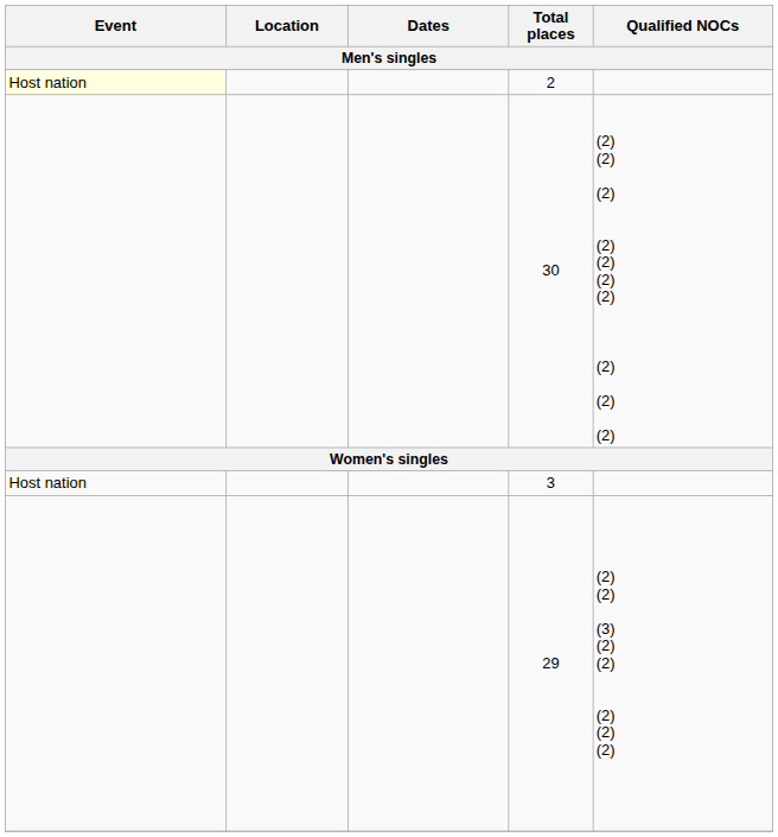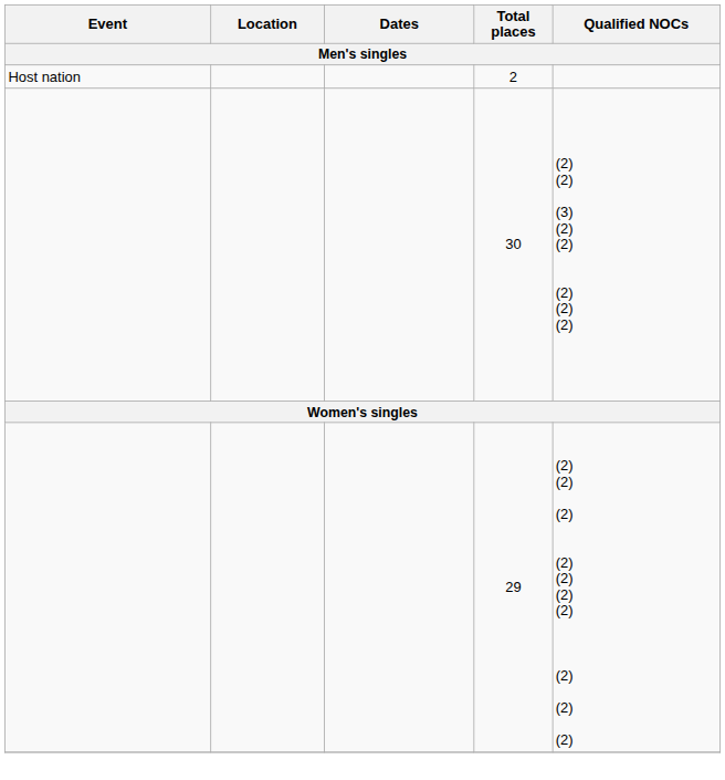 <table class="wikitable" width=800>
 <tr>
 <th>Event</th>
 <th width=120>Location</th>
 <th width=160>Dates</th>
 <th width=80>Total places</th>
 <th width=180>Qualified NOCs</th>
 </tr>
 <tr style="font-size:95%;">
 <th colspan=5>Men's singles</th>
 </tr>
 <tr>
-<td style="background: lightyellow;">Host nation</td>
+<td>Host nation</td>
 <td></td>
 <td></td>
 <td align="center">2</td>
 <td></td>
 </tr>
 <tr>
 <td></td>
 <td></td>
 <td></td>
 <td align="center">30</td>
-<td><br><br> (2)<br> (2)<br><br> (2)<br><br><br> (2)<br> (2)<br> (2)<br> (2)<br><br><br><br> (2)<br><br> (2)<br><br> (2)<br></td>
+<td><br><br><br><br> (2)<br> (2)<br><br> (3)<br> (2)<br> (2)<br><br><br> (2)<br> (2)<br> (2)<br><br><br><br><br></td>
 </tr>
 <tr style="font-size:95%;">
 <th colspan=5>Women's singles</th>
-</tr>
-<tr>
-<td>Host nation</td>
-<td></td>
-<td></td>
-<td align="center">3</td>
-<td></td>
 </tr>
 <tr>
 <td></td>
 <td></td>
 <td></td>
 <td align="center">29</td>
-<td><br><br><br><br> (2)<br> (2)<br><br> (3)<br> (2)<br> (2)<br><br><br> (2)<br> (2)<br> (2)<br><br><br><br><br></td>
+<td><br><br> (2)<br> (2)<br><br> (2)<br><br><br> (2)<br> (2)<br> (2)<br> (2)<br><br><br><br> (2)<br><br> (2)<br><br> (2)<br></td>
 </tr>
 <tr>
 </tr>
 </table>
